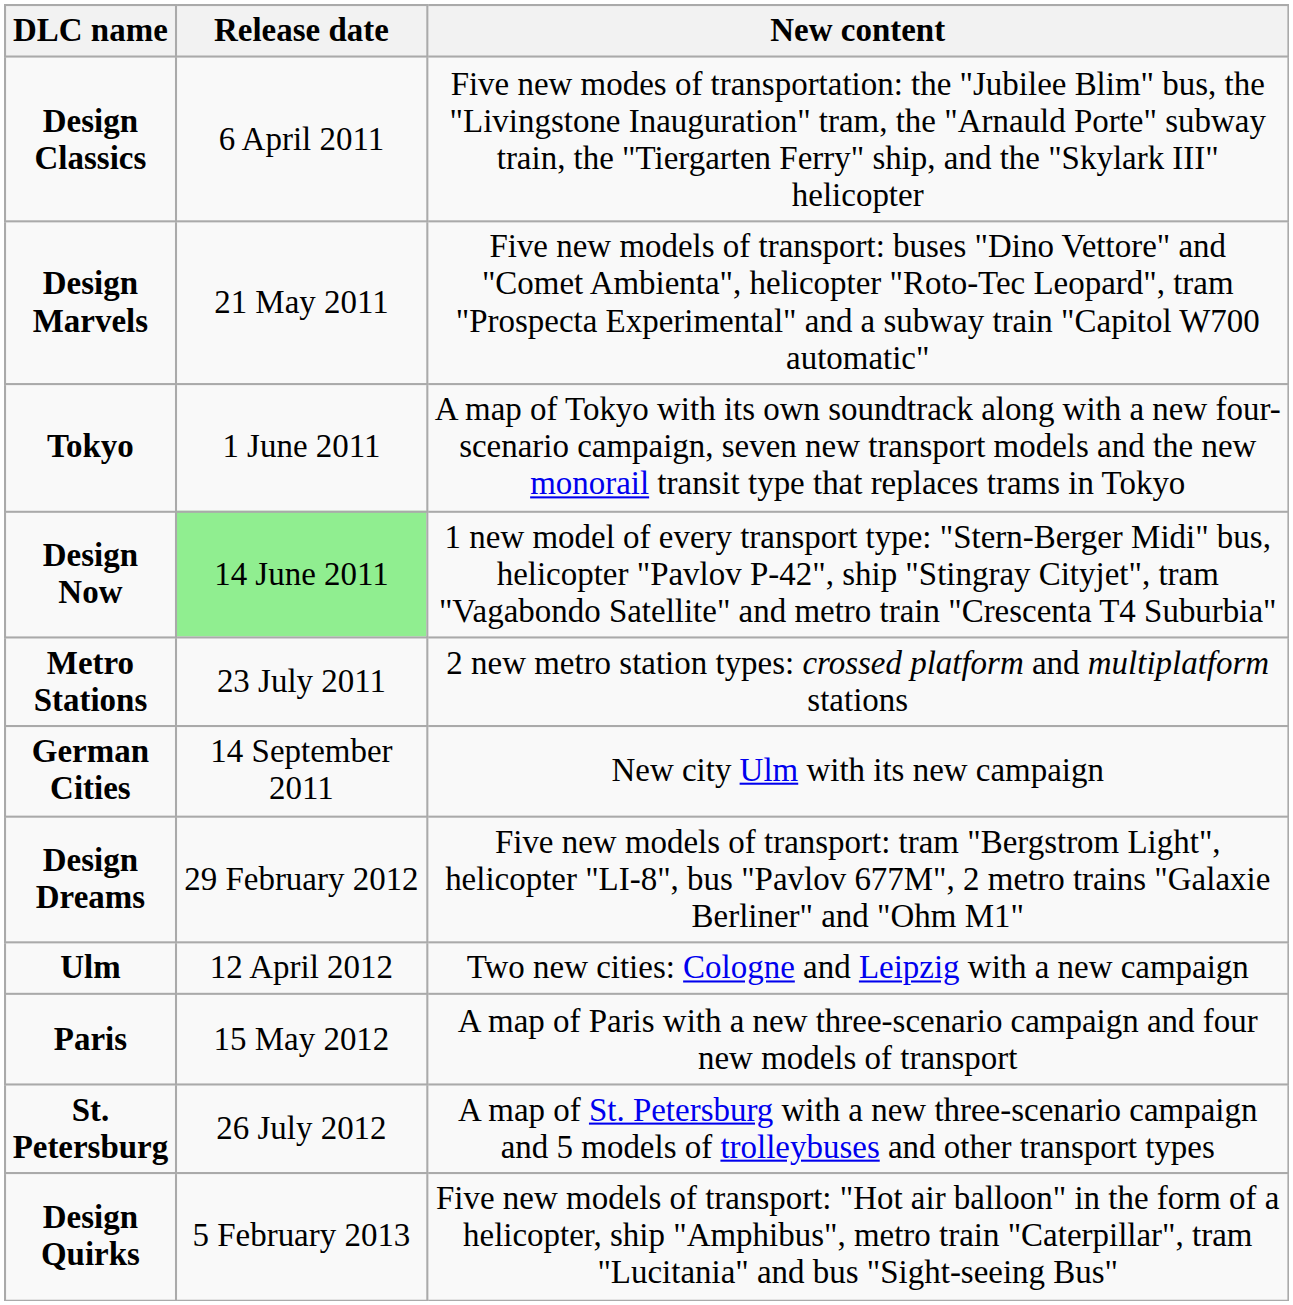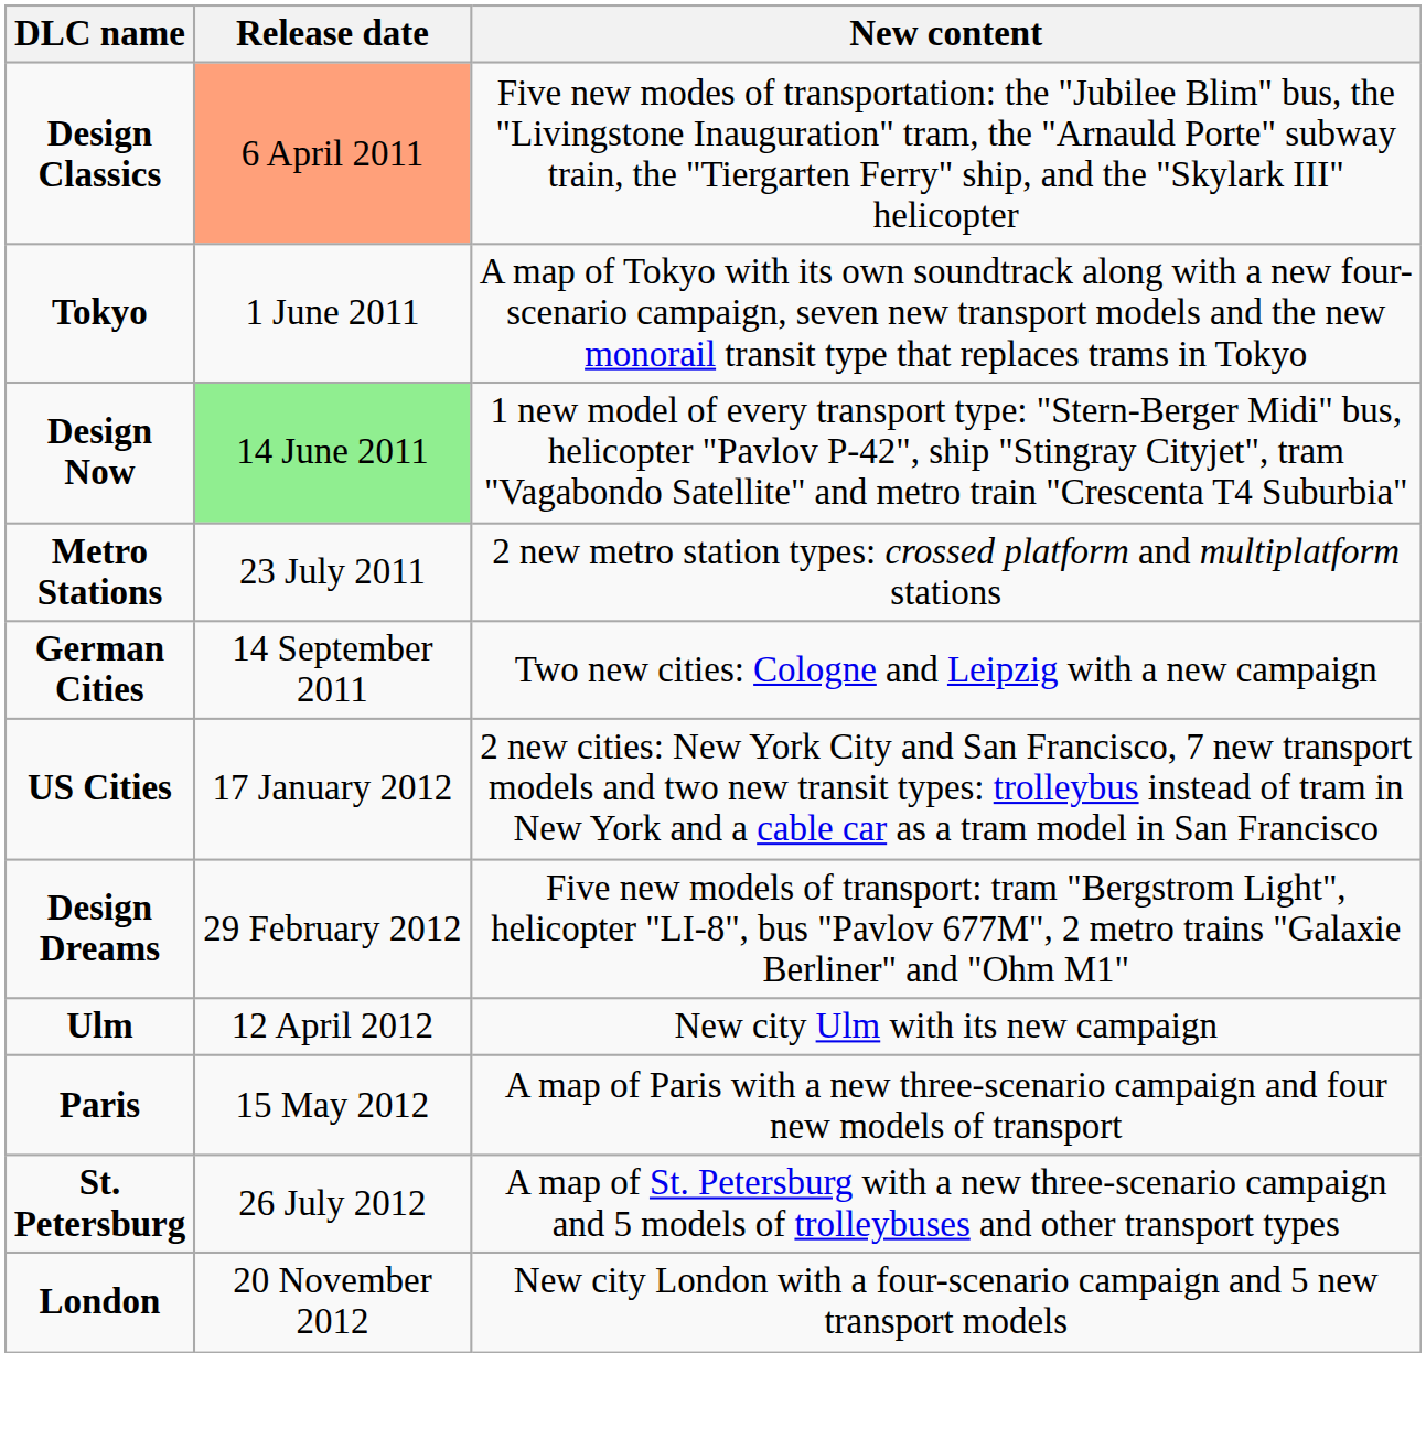 <table class="wikitable sortable" width="100%" style="margin:auto; text-align:center">
 <tr>
 <th width="10%">DLC name</th>
 <th width="20%" class="unsortable">Release date</th>
 <th width="70%">New content</th>
 </tr>
 <tr>
 <td><strong>Design Classics</strong></td>
-<td>6 April 2011</td>
+<td style="background: lightsalmon;">6 April 2011</td>
 <td>Five new modes of transportation: the "Jubilee Blim" bus, the "Livingstone Inauguration" tram, the "Arnauld Porte" subway train, the "Tiergarten Ferry" ship, and the "Skylark III" helicopter</td>
-</tr>
-<tr>
-<td><strong>Design Marvels</strong></td>
-<td>21 May 2011</td>
-<td>Five new models of transport: buses "Dino Vettore" and "Comet Ambienta", helicopter "Roto-Tec Leopard", tram "Prospecta Experimental" and a subway train "Capitol W700 automatic"</td>
 </tr>
 <tr>
 <td><strong>Tokyo</strong></td>
 <td>1 June 2011</td>
 <td>A map of Tokyo with its own soundtrack along with a new four-scenario campaign, seven new transport models and the new <a href='#'>monorail</a> transit type that replaces trams in Tokyo</td>
 </tr>
 <tr>
 <td><strong>Design Now</strong></td>
 <td style="background: lightgreen;">14 June 2011</td>
 <td>1 new model of every transport type: "Stern-Berger Midi" bus, helicopter "Pavlov P-42", ship "Stingray Cityjet", tram "Vagabondo Satellite" and metro train "Crescenta T4 Suburbia"</td>
 </tr>
 <tr>
 <td><strong>Metro Stations</strong></td>
 <td>23 July 2011</td>
 <td>2 new metro station types: <em>crossed platform</em> and <em>multiplatform</em> stations</td>
 </tr>
 <tr>
 <td><strong>German Cities</strong></td>
 <td>14 September 2011</td>
-<td>New city <a href='#'>Ulm</a> with its new campaign</td>
+<td>Two new cities: <a href='#'>Cologne</a> and <a href='#'>Leipzig</a> with a new campaign</td>
+</tr>
+<tr>
+<td><strong>US Cities</strong></td>
+<td>17 January 2012</td>
+<td>2 new cities: New York City and San Francisco, 7 new transport models and two new transit types: <a href='#'>trolleybus</a> instead of tram in New York and a <a href='#'>cable car</a> as a tram model in San Francisco</td>
 </tr>
 <tr>
 <td><strong>Design Dreams</strong></td>
 <td>29 February 2012</td>
 <td>Five new models of transport: tram "Bergstrom Light", helicopter "LI-8", bus "Pavlov 677M", 2 metro trains "Galaxie Berliner" and "Ohm M1"</td>
 </tr>
 <tr>
 <td><strong>Ulm</strong></td>
 <td>12 April 2012</td>
-<td>Two new cities: <a href='#'>Cologne</a> and <a href='#'>Leipzig</a> with a new campaign</td>
+<td>New city <a href='#'>Ulm</a> with its new campaign</td>
 </tr>
 <tr>
 <td><strong>Paris</strong></td>
 <td>15 May 2012</td>
 <td>A map of Paris with a new three-scenario campaign and four new models of transport</td>
 </tr>
 <tr>
 <td><strong>St. Petersburg</strong></td>
 <td>26 July 2012</td>
 <td>A map of <a href='#'>St. Petersburg</a> with a new three-scenario campaign and 5 models of <a href='#'>trolleybuses</a> and other transport types</td>
 </tr>
 <tr>
-<td><strong>Design Quirks</strong></td>
-<td>5 February 2013</td>
-<td>Five new models of transport: "Hot air balloon" in the form of a helicopter, ship "Amphibus", metro train "Caterpillar", tram "Lucitania" and bus "Sight-seeing Bus"</td>
+<td><strong>London</strong></td>
+<td>20 November 2012</td>
+<td>New city London with a four-scenario campaign and 5 new transport models</td>
 </tr>
 </table>
